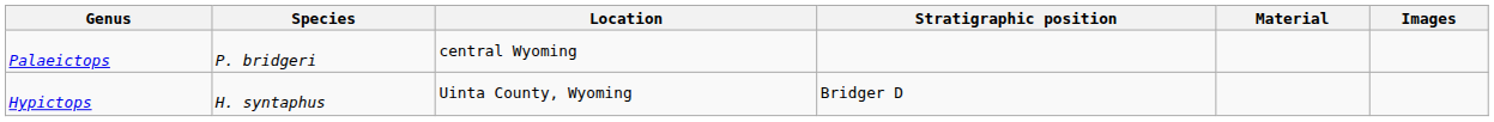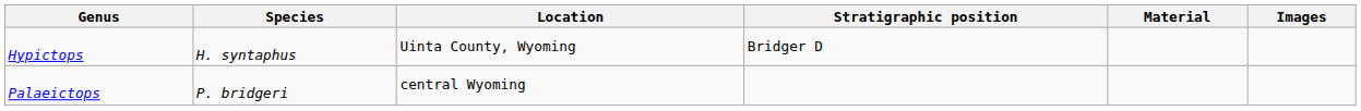 <table class="wikitable sortable"  style="margin:auto; width:100%;">
 <tr>
 <th>Genus</th>
 <th>Species</th>
 <th>Location</th>
 <th>Stratigraphic position</th>
 <th>Material</th>
 <th>Images</th>
 </tr>
 <tr>
+<td rowspan=1><br><em><a href='#'>Hypictops</a></em></td>
+<td><br><em>H. syntaphus</em></td>
+<td>Uinta County, Wyoming</td>
+<td>Bridger D</td>
+<td></td>
+<td></td>
+</tr>
+<tr>
 <td rowspan=1><br><em><a href='#'>Palaeictops</a></em></td>
 <td><br><em>P. bridgeri</em></td>
 <td>central Wyoming</td>
 <td></td>
 <td></td>
 <td></td>
 </tr>
-<tr>
-<td rowspan=1><br><em><a href='#'>Hypictops</a></em></td>
-<td><br><em>H. syntaphus</em></td>
-<td>Uinta County, Wyoming</td>
-<td>Bridger D</td>
-<td></td>
-<td></td>
-</tr>
 </table>
